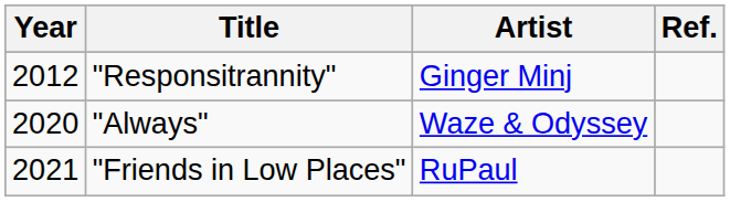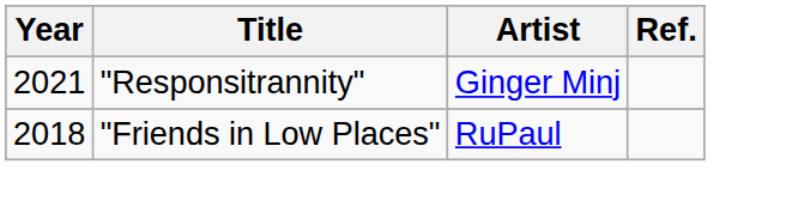 <table class="wikitable">
 <tr>
 <th>Year</th>
 <th>Title</th>
 <th>Artist</th>
 <th>Ref.</th>
 </tr>
 <tr>
-<td>2012</td>
+<td>2021</td>
 <td>"Responsitrannity"</td>
 <td><a href='#'>Ginger Minj</a></td>
 <td style="text-align: center;"></td>
 </tr>
 <tr>
-<td>2020</td>
-<td>"Always"</td>
-<td><a href='#'>Waze & Odyssey</a></td>
-<td style="text-align: center;"></td>
-</tr>
-<tr>
-<td>2021</td>
+<td>2018</td>
 <td>"Friends in Low Places"</td>
 <td><a href='#'>RuPaul</a></td>
 <td style="text-align: center;"></td>
 </tr>
 </table>
